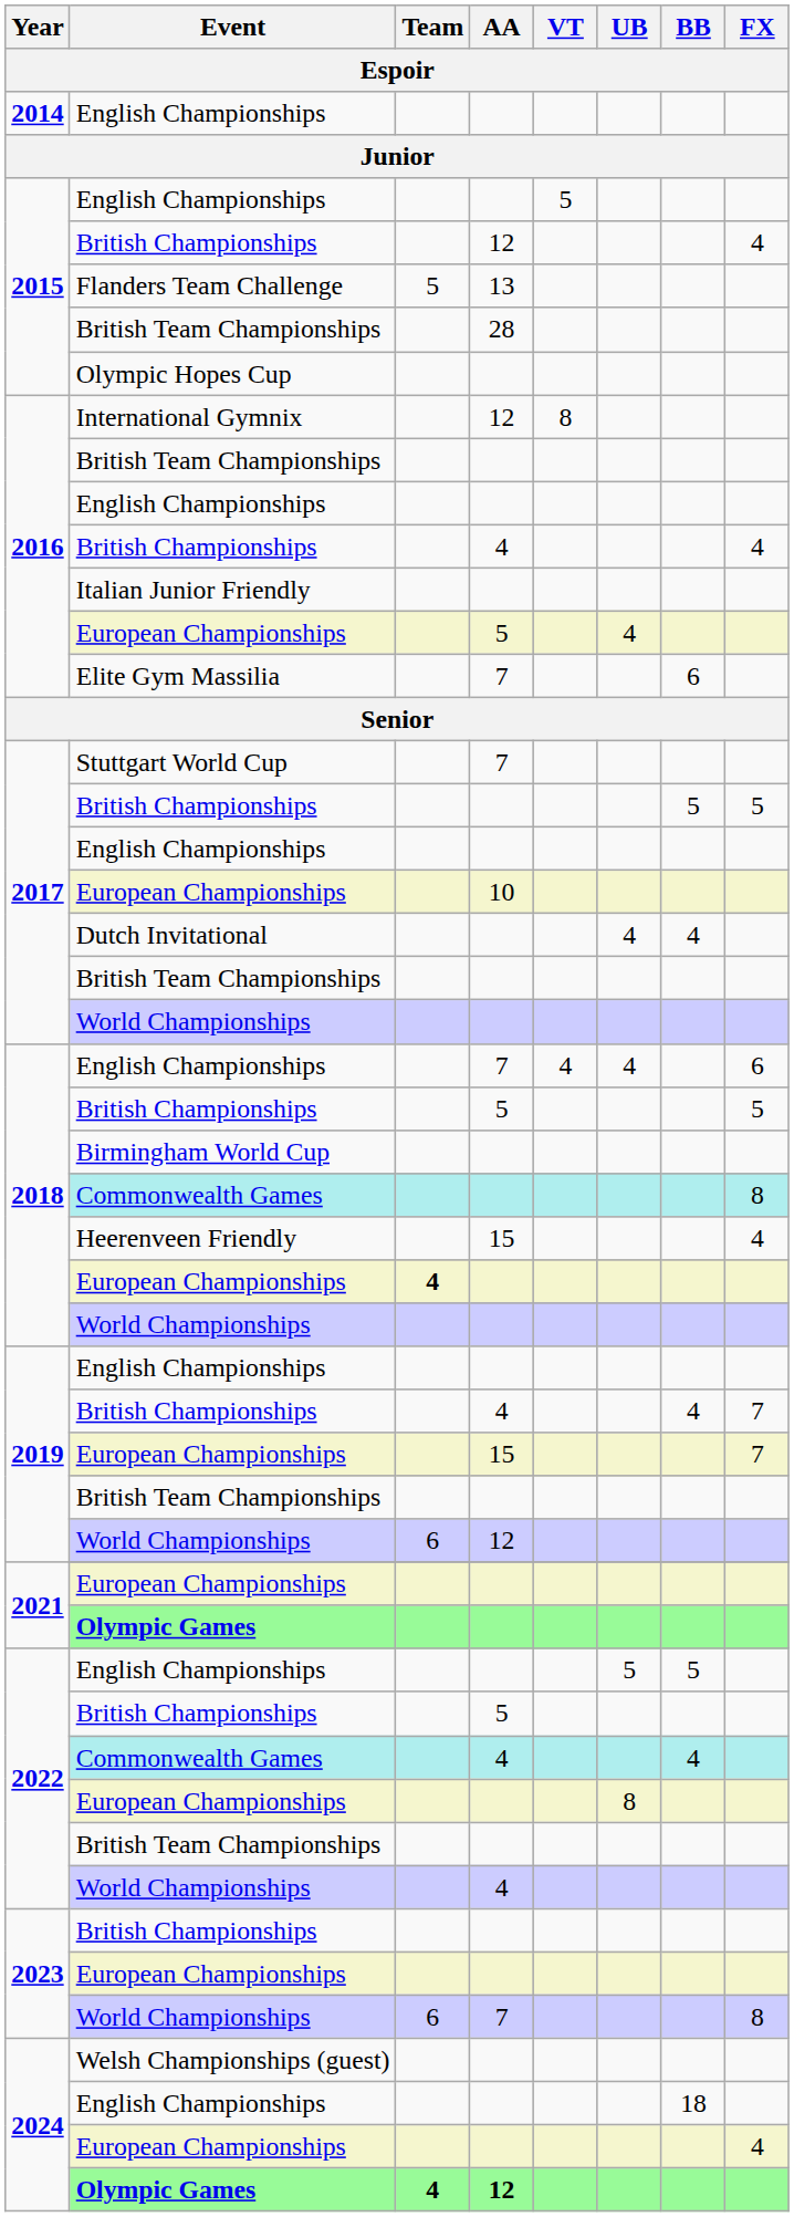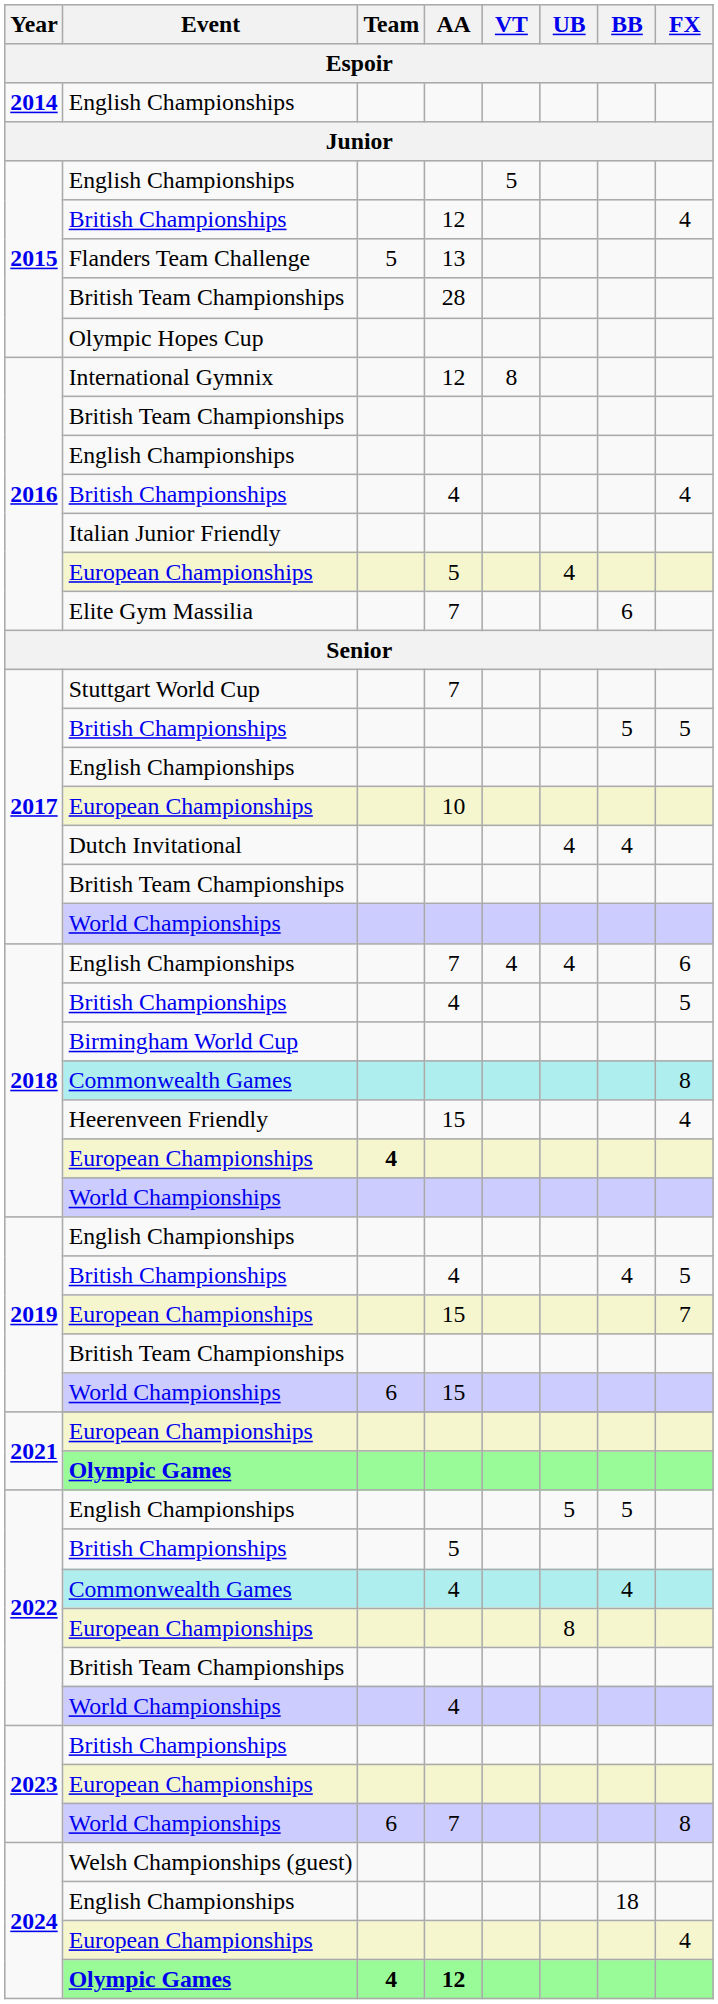 <table class="wikitable" style="text-align:center; font-size:95%;">
 <tr>
 <th align=center>Year</th>
 <th align=center>Event</th>
 <th style="width:30px;">Team</th>
 <th style="width:30px;">AA</th>
 <th style="width:30px;"><a href='#'>VT</a></th>
 <th style="width:30px;"><a href='#'>UB</a></th>
 <th style="width:30px;"><a href='#'>BB</a></th>
 <th style="width:30px;"><a href='#'>FX</a></th>
 </tr>
 <tr>
 <th colspan="8"><strong>Espoir</strong></th>
 </tr>
 <tr>
 <td rowspan="1"><strong><a href='#'>2014</a></strong></td>
 <td align=left>English Championships</td>
 <td></td>
 <td></td>
 <td></td>
 <td></td>
 <td></td>
 <td></td>
 </tr>
 <tr>
 <th colspan="8"><strong>Junior</strong></th>
 </tr>
 <tr>
 <td rowspan="5"><strong><a href='#'>2015</a></strong></td>
 <td align=left>English Championships</td>
 <td></td>
 <td></td>
 <td>5</td>
 <td></td>
 <td></td>
 <td></td>
 </tr>
 <tr>
 <td align=left><a href='#'>British Championships</a></td>
 <td></td>
 <td>12</td>
 <td></td>
 <td></td>
 <td></td>
 <td>4</td>
 </tr>
 <tr>
 <td align=left>Flanders Team Challenge</td>
 <td>5</td>
 <td>13</td>
 <td></td>
 <td></td>
 <td></td>
 <td></td>
 </tr>
 <tr>
 <td align=left>British Team Championships</td>
 <td></td>
 <td>28</td>
 <td></td>
 <td></td>
 <td></td>
 <td></td>
 </tr>
 <tr>
 <td align=left>Olympic Hopes Cup</td>
 <td></td>
 <td></td>
 <td></td>
 <td></td>
 <td></td>
 <td></td>
 </tr>
 <tr>
 <td rowspan="7"><strong><a href='#'>2016</a></strong></td>
 <td align=left>International Gymnix</td>
 <td></td>
 <td>12</td>
 <td>8</td>
 <td></td>
 <td></td>
 <td></td>
 </tr>
 <tr>
 <td align=left>British Team Championships</td>
 <td></td>
 <td></td>
 <td></td>
 <td></td>
 <td></td>
 <td></td>
 </tr>
 <tr>
 <td align=left>English Championships</td>
 <td></td>
 <td></td>
 <td></td>
 <td></td>
 <td></td>
 <td></td>
 </tr>
 <tr>
 <td align=left><a href='#'>British Championships</a></td>
 <td></td>
 <td>4</td>
 <td></td>
 <td></td>
 <td></td>
 <td>4</td>
 </tr>
 <tr>
 <td align=left>Italian Junior Friendly</td>
 <td></td>
 <td></td>
 <td></td>
 <td></td>
 <td></td>
 <td></td>
 </tr>
 <tr bgcolor=#F5F6CE>
 <td align=left><a href='#'>European Championships</a></td>
 <td></td>
 <td>5</td>
 <td></td>
 <td>4</td>
 <td></td>
 <td></td>
 </tr>
 <tr>
 <td align=left>Elite Gym Massilia</td>
 <td></td>
 <td>7</td>
 <td></td>
 <td></td>
 <td>6</td>
 <td></td>
 </tr>
 <tr>
 <th colspan="8"><strong>Senior</strong></th>
 </tr>
 <tr>
 <td rowspan="7"><strong><a href='#'>2017</a></strong></td>
 <td align=left>Stuttgart World Cup</td>
 <td></td>
 <td>7</td>
 <td></td>
 <td></td>
 <td></td>
 <td></td>
 </tr>
 <tr>
 <td align=left><a href='#'>British Championships</a></td>
 <td></td>
 <td></td>
 <td></td>
 <td></td>
 <td>5</td>
 <td>5</td>
 </tr>
 <tr>
 <td align=left>English Championships</td>
 <td></td>
 <td></td>
 <td></td>
 <td></td>
 <td></td>
 <td></td>
 </tr>
 <tr bgcolor=#F5F6CE>
 <td align=left><a href='#'>European Championships</a></td>
 <td></td>
 <td>10</td>
 <td></td>
 <td></td>
 <td></td>
 <td></td>
 </tr>
 <tr>
 <td align=left>Dutch Invitational</td>
 <td></td>
 <td></td>
 <td></td>
 <td>4</td>
 <td>4</td>
 <td></td>
 </tr>
 <tr>
 <td align=left>British Team Championships</td>
 <td></td>
 <td></td>
 <td></td>
 <td></td>
 <td></td>
 <td></td>
 </tr>
 <tr style="background:#ccf;">
 <td align=left><a href='#'>World Championships</a></td>
 <td></td>
 <td></td>
 <td></td>
 <td></td>
 <td></td>
 <td></td>
 </tr>
 <tr>
 <td rowspan="7"><strong><a href='#'>2018</a></strong></td>
 <td align=left>English Championships</td>
 <td></td>
 <td>7</td>
 <td>4</td>
 <td>4</td>
 <td></td>
 <td>6</td>
 </tr>
 <tr>
 <td align=left><a href='#'>British Championships</a></td>
 <td></td>
-<td>5</td>
+<td>4</td>
 <td></td>
 <td></td>
 <td></td>
 <td>5</td>
 </tr>
 <tr>
 <td align=left><a href='#'>Birmingham World Cup</a></td>
 <td></td>
 <td></td>
 <td></td>
 <td></td>
 <td></td>
 <td></td>
 </tr>
 <tr bgcolor="#afeeee">
 <td align=left><a href='#'>Commonwealth Games</a></td>
 <td></td>
 <td></td>
 <td></td>
 <td></td>
 <td></td>
 <td>8</td>
 </tr>
 <tr>
 <td align=left>Heerenveen Friendly</td>
 <td></td>
 <td>15</td>
 <td></td>
 <td></td>
 <td></td>
 <td>4</td>
 </tr>
 <tr bgcolor=#F5F6CE>
 <td align=left><a href='#'>European Championships</a></td>
 <td><strong>4</strong></td>
 <td></td>
 <td></td>
 <td></td>
 <td></td>
 <td></td>
 </tr>
 <tr style="background:#ccf;">
 <td align=left><a href='#'>World Championships</a></td>
 <td></td>
 <td></td>
 <td></td>
 <td></td>
 <td></td>
 <td></td>
 </tr>
 <tr>
 <td rowspan="5"><strong><a href='#'>2019</a></strong></td>
 <td align=left>English Championships</td>
 <td></td>
 <td></td>
 <td></td>
 <td></td>
 <td></td>
 <td></td>
 </tr>
 <tr>
 <td align=left><a href='#'>British Championships</a></td>
 <td></td>
 <td>4</td>
 <td></td>
 <td></td>
 <td>4</td>
-<td>7</td>
+<td>5</td>
 </tr>
 <tr bgcolor=#F5F6CE>
 <td align=left><a href='#'>European Championships</a></td>
 <td></td>
 <td>15</td>
 <td></td>
 <td></td>
 <td></td>
 <td>7</td>
 </tr>
 <tr>
 <td align=left>British Team Championships</td>
 <td></td>
 <td></td>
 <td></td>
 <td></td>
 <td></td>
 <td></td>
 </tr>
 <tr bgcolor=#CCCCFF>
 <td align=left><a href='#'>World Championships</a></td>
 <td>6</td>
-<td>12</td>
+<td>15</td>
 <td></td>
 <td></td>
 <td></td>
 <td></td>
 </tr>
 <tr>
 <td rowspan="3"><strong><a href='#'>2021</a></strong></td>
 </tr>
 <tr bgcolor=#F5F6CE>
 <td align=left><a href='#'>European Championships</a></td>
 <td></td>
 <td></td>
 <td></td>
 <td></td>
 <td></td>
 <td></td>
 </tr>
 <tr bgcolor=98FB98>
 <td align=left><strong><a href='#'>Olympic Games</a></strong></td>
 <td></td>
 <td></td>
 <td></td>
 <td></td>
 <td></td>
 <td></td>
 </tr>
 <tr>
 <td rowspan="6"><strong><a href='#'>2022</a></strong></td>
 <td align=left>English Championships</td>
 <td></td>
 <td></td>
 <td></td>
 <td>5</td>
 <td>5</td>
 <td></td>
 </tr>
 <tr>
 <td align=left><a href='#'>British Championships</a></td>
 <td></td>
 <td>5</td>
 <td></td>
 <td></td>
 <td></td>
 <td></td>
 </tr>
 <tr bgcolor="#afeeee">
 <td align=left><a href='#'>Commonwealth Games</a></td>
 <td></td>
 <td>4</td>
 <td></td>
 <td></td>
 <td>4</td>
 <td></td>
 </tr>
 <tr bgcolor=#F5F6CE>
 <td align=left><a href='#'>European Championships</a></td>
 <td></td>
 <td></td>
 <td></td>
 <td>8</td>
 <td></td>
 <td></td>
 </tr>
 <tr>
 <td align=left>British Team Championships</td>
 <td></td>
 <td></td>
 <td></td>
 <td></td>
 <td></td>
 <td></td>
 </tr>
 <tr bgcolor=#CCCCFF>
 <td align=left><a href='#'>World Championships</a></td>
 <td></td>
 <td>4</td>
 <td></td>
 <td></td>
 <td></td>
 <td></td>
 </tr>
 <tr>
 <td rowspan="3"><strong><a href='#'>2023</a></strong></td>
 <td align=left><a href='#'>British Championships</a></td>
 <td></td>
 <td></td>
 <td></td>
 <td></td>
 <td></td>
 <td></td>
 </tr>
 <tr bgcolor=#F5F6CE>
 <td align=left><a href='#'>European Championships</a></td>
 <td></td>
 <td></td>
 <td></td>
 <td></td>
 <td></td>
 <td></td>
 </tr>
 <tr bgcolor=#CCCCFF>
 <td align=left><a href='#'>World Championships</a></td>
 <td>6</td>
 <td>7</td>
 <td></td>
 <td></td>
 <td></td>
 <td>8</td>
 </tr>
 <tr>
 <td rowspan="4"><strong><a href='#'>2024</a></strong></td>
 <td align=left>Welsh Championships (guest)</td>
 <td></td>
 <td></td>
 <td></td>
 <td></td>
 <td></td>
 <td></td>
 </tr>
 <tr>
 <td align="left">English Championships</td>
 <td></td>
 <td></td>
 <td></td>
 <td></td>
 <td>18</td>
 <td></td>
 </tr>
 <tr bgcolor=#F5F6CE>
 <td align=left><a href='#'>European Championships</a></td>
 <td></td>
 <td></td>
 <td></td>
 <td></td>
 <td></td>
 <td>4</td>
 </tr>
 <tr bgcolor=98FB98>
 <td align=left><strong><a href='#'>Olympic Games</a></strong></td>
 <td><strong>4</strong></td>
 <td><strong>12</strong></td>
 <td></td>
 <td></td>
 <td></td>
 <td></td>
 </tr>
 </table>
